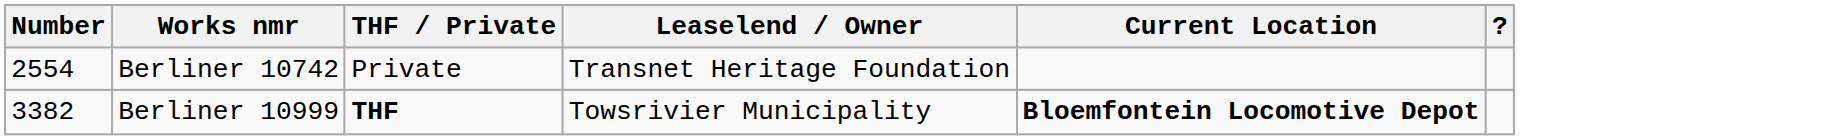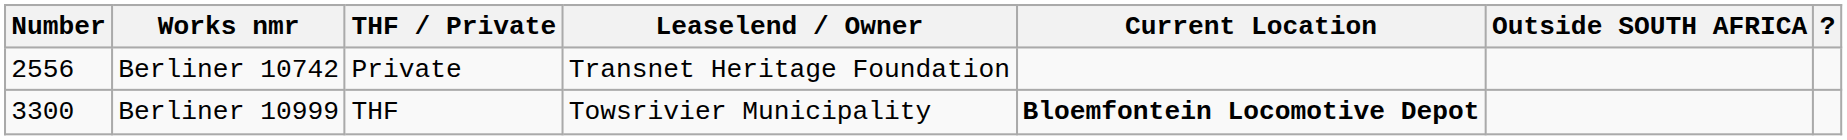 <table class="wikitable">
 <tr t>
 <th>Number</th>
 <th>Works nmr</th>
 <th>THF / Private</th>
 <th>Leaselend / Owner</th>
 <th>Current Location</th>
+<th>Outside SOUTH AFRICA</th>
 <th>?</th>
 </tr>
 <tr>
-<td>2554</td>
+<td>2556</td>
 <td>Berliner 10742</td>
 <td>Private</td>
 <td>Transnet Heritage Foundation</td>
 <td></td>
 <td></td>
+<td></td>
 </tr>
 <tr>
-<td>3382</td>
+<td>3300</td>
 <td>Berliner 10999</td>
-<td><strong>THF</strong></td>
+<td>THF</td>
 <td>Towsrivier Municipality</td>
 <td><strong>Bloemfontein Locomotive Depot</strong></td>
 <td></td>
+<td></td>
 </tr>
 </table>
